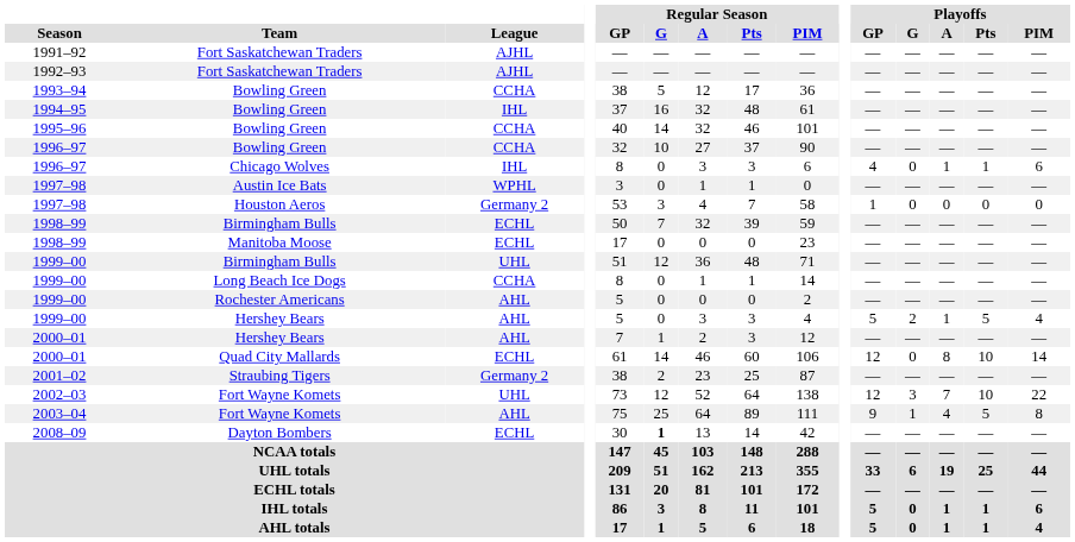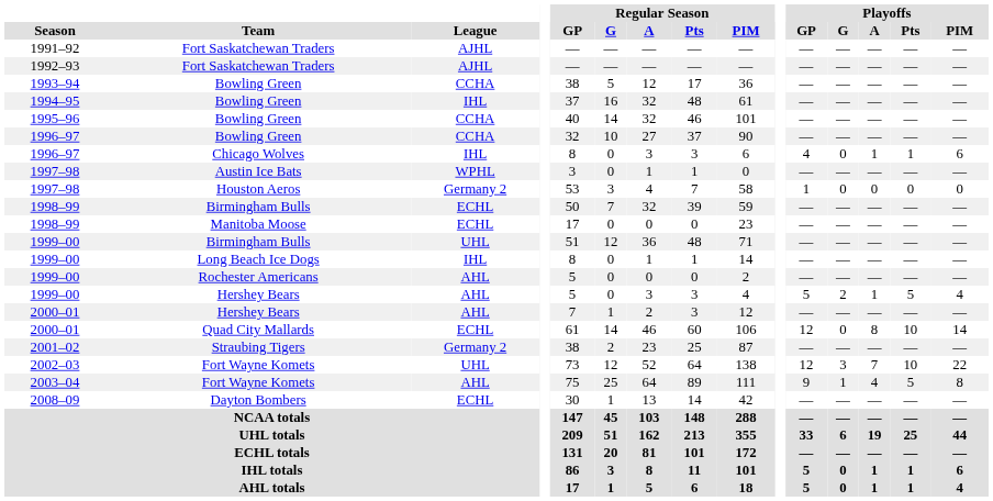 <table border="0" cellpadding="1" cellspacing="0" style="text-align:center; width:70em">
 <tr bgcolor="#e0e0e0">
 <th colspan="3"  bgcolor="#ffffff"> </th>
 <th rowspan="99" bgcolor="#ffffff"> </th>
 <th colspan="5">Regular Season</th>
 <th rowspan="99" bgcolor="#ffffff"> </th>
 <th colspan="5">Playoffs</th>
 </tr>
 <tr bgcolor="#e0e0e0">
 <th>Season</th>
 <th>Team</th>
 <th>League</th>
 <th>GP</th>
 <th><a href='#'>G</a></th>
 <th><a href='#'>A</a></th>
 <th><a href='#'>Pts</a></th>
 <th><a href='#'>PIM</a></th>
 <th>GP</th>
 <th>G</th>
 <th>A</th>
 <th>Pts</th>
 <th>PIM</th>
 </tr>
 <tr>
 <td>1991–92</td>
 <td><a href='#'>Fort Saskatchewan Traders</a></td>
 <td><a href='#'>AJHL</a></td>
 <td>—</td>
 <td>—</td>
 <td>—</td>
 <td>—</td>
 <td>—</td>
 <td>—</td>
 <td>—</td>
 <td>—</td>
 <td>—</td>
 <td>—</td>
 </tr>
 <tr bgcolor="f0f0f0">
 <td>1992–93</td>
 <td><a href='#'>Fort Saskatchewan Traders</a></td>
 <td><a href='#'>AJHL</a></td>
 <td>—</td>
 <td>—</td>
 <td>—</td>
 <td>—</td>
 <td>—</td>
 <td>—</td>
 <td>—</td>
 <td>—</td>
 <td>—</td>
 <td>—</td>
 </tr>
 <tr>
 <td><a href='#'>1993–94</a></td>
 <td><a href='#'>Bowling Green</a></td>
 <td><a href='#'>CCHA</a></td>
 <td>38</td>
 <td>5</td>
 <td>12</td>
 <td>17</td>
 <td>36</td>
 <td>—</td>
 <td>—</td>
 <td>—</td>
 <td>—</td>
 <td>—</td>
 </tr>
 <tr bgcolor="f0f0f0">
 <td><a href='#'>1994–95</a></td>
 <td><a href='#'>Bowling Green</a></td>
 <td><a href='#'>IHL</a></td>
 <td>37</td>
 <td>16</td>
 <td>32</td>
 <td>48</td>
 <td>61</td>
 <td>—</td>
 <td>—</td>
 <td>—</td>
 <td>—</td>
 <td>—</td>
 </tr>
 <tr>
 <td><a href='#'>1995–96</a></td>
 <td><a href='#'>Bowling Green</a></td>
 <td><a href='#'>CCHA</a></td>
 <td>40</td>
 <td>14</td>
 <td>32</td>
 <td>46</td>
 <td>101</td>
 <td>—</td>
 <td>—</td>
 <td>—</td>
 <td>—</td>
 <td>—</td>
 </tr>
 <tr bgcolor="f0f0f0">
 <td><a href='#'>1996–97</a></td>
 <td><a href='#'>Bowling Green</a></td>
 <td><a href='#'>CCHA</a></td>
 <td>32</td>
 <td>10</td>
 <td>27</td>
 <td>37</td>
 <td>90</td>
 <td>—</td>
 <td>—</td>
 <td>—</td>
 <td>—</td>
 <td>—</td>
 </tr>
 <tr>
 <td><a href='#'>1996–97</a></td>
 <td><a href='#'>Chicago Wolves</a></td>
 <td><a href='#'>IHL</a></td>
 <td>8</td>
 <td>0</td>
 <td>3</td>
 <td>3</td>
 <td>6</td>
 <td>4</td>
 <td>0</td>
 <td>1</td>
 <td>1</td>
 <td>6</td>
 </tr>
 <tr bgcolor="f0f0f0">
 <td><a href='#'>1997–98</a></td>
 <td><a href='#'>Austin Ice Bats</a></td>
 <td><a href='#'>WPHL</a></td>
 <td>3</td>
 <td>0</td>
 <td>1</td>
 <td>1</td>
 <td>0</td>
 <td>—</td>
 <td>—</td>
 <td>—</td>
 <td>—</td>
 <td>—</td>
 </tr>
 <tr>
 <td><a href='#'>1997–98</a></td>
 <td><a href='#'>Houston Aeros</a></td>
 <td><a href='#'>Germany 2</a></td>
 <td>53</td>
 <td>3</td>
 <td>4</td>
 <td>7</td>
 <td>58</td>
 <td>1</td>
 <td>0</td>
 <td>0</td>
 <td>0</td>
 <td>0</td>
 </tr>
 <tr bgcolor="f0f0f0">
 <td><a href='#'>1998–99</a></td>
 <td><a href='#'>Birmingham Bulls</a></td>
 <td><a href='#'>ECHL</a></td>
 <td>50</td>
 <td>7</td>
 <td>32</td>
 <td>39</td>
 <td>59</td>
 <td>—</td>
 <td>—</td>
 <td>—</td>
 <td>—</td>
 <td>—</td>
 </tr>
 <tr>
 <td><a href='#'>1998–99</a></td>
 <td><a href='#'>Manitoba Moose</a></td>
 <td><a href='#'>ECHL</a></td>
 <td>17</td>
 <td>0</td>
 <td>0</td>
 <td>0</td>
 <td>23</td>
 <td>—</td>
 <td>—</td>
 <td>—</td>
 <td>—</td>
 <td>—</td>
 </tr>
 <tr bgcolor="f0f0f0">
 <td><a href='#'>1999–00</a></td>
 <td><a href='#'>Birmingham Bulls</a></td>
 <td><a href='#'>UHL</a></td>
 <td>51</td>
 <td>12</td>
 <td>36</td>
 <td>48</td>
 <td>71</td>
 <td>—</td>
 <td>—</td>
 <td>—</td>
 <td>—</td>
 <td>—</td>
 </tr>
 <tr>
 <td><a href='#'>1999–00</a></td>
 <td><a href='#'>Long Beach Ice Dogs</a></td>
-<td><a href='#'>CCHA</a></td>
+<td><a href='#'>IHL</a></td>
 <td>8</td>
 <td>0</td>
 <td>1</td>
 <td>1</td>
 <td>14</td>
 <td>—</td>
 <td>—</td>
 <td>—</td>
 <td>—</td>
 <td>—</td>
 </tr>
 <tr bgcolor="f0f0f0">
 <td><a href='#'>1999–00</a></td>
 <td><a href='#'>Rochester Americans</a></td>
 <td><a href='#'>AHL</a></td>
 <td>5</td>
 <td>0</td>
 <td>0</td>
 <td>0</td>
 <td>2</td>
 <td>—</td>
 <td>—</td>
 <td>—</td>
 <td>—</td>
 <td>—</td>
 </tr>
 <tr>
 <td><a href='#'>1999–00</a></td>
 <td><a href='#'>Hershey Bears</a></td>
 <td><a href='#'>AHL</a></td>
 <td>5</td>
 <td>0</td>
 <td>3</td>
 <td>3</td>
 <td>4</td>
 <td>5</td>
 <td>2</td>
 <td>1</td>
 <td>5</td>
 <td>4</td>
 </tr>
 <tr bgcolor="f0f0f0">
 <td><a href='#'>2000–01</a></td>
 <td><a href='#'>Hershey Bears</a></td>
 <td><a href='#'>AHL</a></td>
 <td>7</td>
 <td>1</td>
 <td>2</td>
 <td>3</td>
 <td>12</td>
 <td>—</td>
 <td>—</td>
 <td>—</td>
 <td>—</td>
 <td>—</td>
 </tr>
 <tr>
 <td><a href='#'>2000–01</a></td>
 <td><a href='#'>Quad City Mallards</a></td>
 <td><a href='#'>ECHL</a></td>
 <td>61</td>
 <td>14</td>
 <td>46</td>
 <td>60</td>
 <td>106</td>
 <td>12</td>
 <td>0</td>
 <td>8</td>
 <td>10</td>
 <td>14</td>
 </tr>
 <tr bgcolor="f0f0f0">
 <td><a href='#'>2001–02</a></td>
 <td><a href='#'>Straubing Tigers</a></td>
 <td><a href='#'>Germany 2</a></td>
 <td>38</td>
 <td>2</td>
 <td>23</td>
 <td>25</td>
 <td>87</td>
 <td>—</td>
 <td>—</td>
 <td>—</td>
 <td>—</td>
 <td>—</td>
 </tr>
 <tr>
 <td><a href='#'>2002–03</a></td>
 <td><a href='#'>Fort Wayne Komets</a></td>
 <td><a href='#'>UHL</a></td>
 <td>73</td>
 <td>12</td>
 <td>52</td>
 <td>64</td>
 <td>138</td>
 <td>12</td>
 <td>3</td>
 <td>7</td>
 <td>10</td>
 <td>22</td>
 </tr>
 <tr bgcolor="f0f0f0">
 <td><a href='#'>2003–04</a></td>
 <td><a href='#'>Fort Wayne Komets</a></td>
 <td><a href='#'>AHL</a></td>
 <td>75</td>
 <td>25</td>
 <td>64</td>
 <td>89</td>
 <td>111</td>
 <td>9</td>
 <td>1</td>
 <td>4</td>
 <td>5</td>
 <td>8</td>
 </tr>
 <tr>
 <td><a href='#'>2008–09</a></td>
 <td><a href='#'>Dayton Bombers</a></td>
 <td><a href='#'>ECHL</a></td>
 <td>30</td>
-<td><strong>1</strong></td>
+<td>1</td>
 <td>13</td>
 <td>14</td>
 <td>42</td>
 <td>—</td>
 <td>—</td>
 <td>—</td>
 <td>—</td>
 <td>—</td>
 </tr>
 <tr bgcolor="#e0e0e0">
 <th colspan="3">NCAA totals</th>
 <th>147</th>
 <th>45</th>
 <th>103</th>
 <th>148</th>
 <th>288</th>
 <th>—</th>
 <th>—</th>
 <th>—</th>
 <th>—</th>
 <th>—</th>
 </tr>
 <tr bgcolor="#e0e0e0">
 <th colspan="3">UHL totals</th>
 <th>209</th>
 <th>51</th>
 <th>162</th>
 <th>213</th>
 <th>355</th>
 <th>33</th>
 <th>6</th>
 <th>19</th>
 <th>25</th>
 <th>44</th>
 </tr>
 <tr bgcolor="#e0e0e0">
 <th colspan="3">ECHL totals</th>
 <th>131</th>
 <th>20</th>
 <th>81</th>
 <th>101</th>
 <th>172</th>
 <th>—</th>
 <th>—</th>
 <th>—</th>
 <th>—</th>
 <th>—</th>
 </tr>
 <tr bgcolor="#e0e0e0">
 <th colspan="3">IHL totals</th>
 <th>86</th>
 <th>3</th>
 <th>8</th>
 <th>11</th>
 <th>101</th>
 <th>5</th>
 <th>0</th>
 <th>1</th>
 <th>1</th>
 <th>6</th>
 </tr>
 <tr bgcolor="#e0e0e0">
 <th colspan="3">AHL totals</th>
 <th>17</th>
 <th>1</th>
 <th>5</th>
 <th>6</th>
 <th>18</th>
 <th>5</th>
 <th>0</th>
 <th>1</th>
 <th>1</th>
 <th>4</th>
 </tr>
 </table>
